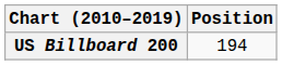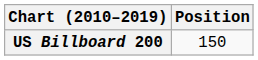 <table class="wikitable plainrowheaders" style="text-align:center">
 <tr>
 <th scope="col">Chart (2010–2019)</th>
 <th scope="col">Position</th>
 </tr>
 <tr>
 <th scope="row">US <em>Billboard</em> 200</th>
-<td>194</td>
+<td>150</td>
 </tr>
 </table>
